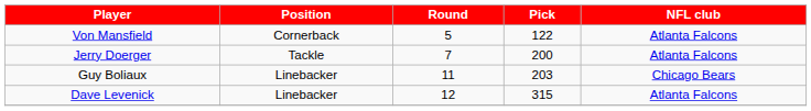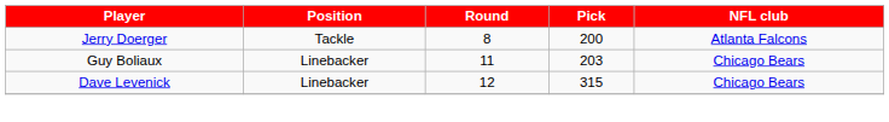 <table class="wikitable" width="80%">
 <tr align="center"  style="background:red;color:#FFFFFF;">
 <td><strong>Player</strong></td>
 <td><strong>Position</strong></td>
 <td><strong>Round</strong></td>
 <td><strong>Pick</strong></td>
 <td><strong>NFL club</strong></td>
 </tr>
 <tr align="center" bgcolor="">
-<td><a href='#'>Von Mansfield</a></td>
-<td>Cornerback</td>
-<td>5</td>
-<td>122</td>
-<td><a href='#'>Atlanta Falcons</a></td>
-</tr>
-<tr align="center" bgcolor="">
 <td><a href='#'>Jerry Doerger</a></td>
 <td>Tackle</td>
-<td>7</td>
+<td>8</td>
 <td>200</td>
 <td><a href='#'>Atlanta Falcons</a></td>
 </tr>
 <tr align="center" bgcolor="">
 <td>Guy Boliaux</td>
 <td>Linebacker</td>
 <td>11</td>
 <td>203</td>
 <td><a href='#'>Chicago Bears</a></td>
 </tr>
 <tr align="center" bgcolor="">
 <td><a href='#'>Dave Levenick</a></td>
 <td>Linebacker</td>
 <td>12</td>
 <td>315</td>
-<td><a href='#'>Atlanta Falcons</a></td>
+<td><a href='#'>Chicago Bears</a></td>
 </tr>
 <tr align="center" bgcolor="">
 </tr>
 </table>
